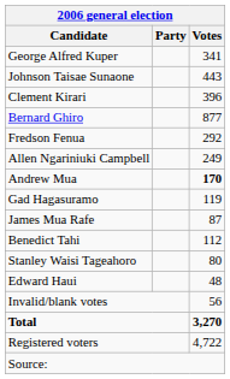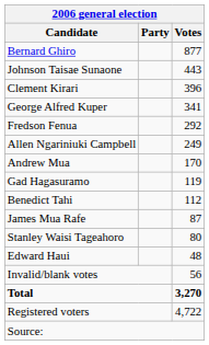 <table class=wikitable style=text-align:left>
 <tr>
 <th colspan=3><a href='#'>2006 general election</a></th>
 </tr>
 <tr>
 <th>Candidate</th>
 <th>Party</th>
 <th>Votes</th>
 </tr>
 <tr>
-<td>George Alfred Kuper</td>
+<td><a href='#'>Bernard Ghiro</a></td>
 <td></td>
-<td align=right>341</td>
+<td align=right>877</td>
 </tr>
 <tr>
 <td>Johnson Taisae Sunaone</td>
 <td></td>
 <td align=right>443</td>
 </tr>
 <tr>
 <td>Clement Kirari</td>
 <td></td>
 <td align=right>396</td>
 </tr>
 <tr>
-<td><a href='#'>Bernard Ghiro</a></td>
+<td>George Alfred Kuper</td>
 <td></td>
-<td align=right>877</td>
+<td align=right>341</td>
 </tr>
 <tr>
 <td>Fredson Fenua</td>
 <td></td>
 <td align=right>292</td>
 </tr>
 <tr>
 <td>Allen Ngariniuki Campbell</td>
 <td></td>
 <td align=right>249</td>
 </tr>
 <tr>
 <td>Andrew Mua</td>
 <td></td>
-<td align=right><strong>170</strong></td>
+<td align=right>170</td>
 </tr>
 <tr>
 <td>Gad Hagasuramo</td>
 <td></td>
 <td align=right>119</td>
 </tr>
 <tr>
+<td>Benedict Tahi</td>
+<td></td>
+<td align=right>112</td>
+</tr>
+<tr>
 <td>James Mua Rafe</td>
 <td></td>
 <td align=right>87</td>
-</tr>
-<tr>
-<td>Benedict Tahi</td>
-<td></td>
-<td align=right>112</td>
 </tr>
 <tr>
 <td>Stanley Waisi Tageahoro</td>
 <td></td>
 <td align=right>80</td>
 </tr>
 <tr>
 <td>Edward Haui</td>
 <td></td>
 <td align=right>48</td>
 </tr>
 <tr>
 <td colspan=2>Invalid/blank votes</td>
 <td align=right>56</td>
 </tr>
 <tr>
 <td colspan=2><strong>Total</strong></td>
 <td align=right><strong>3,270</strong></td>
 </tr>
 <tr>
 <td colspan=2>Registered voters</td>
 <td align=right>4,722</td>
 </tr>
 <tr>
 <td colspan=3>Source: </td>
 </tr>
 </table>
